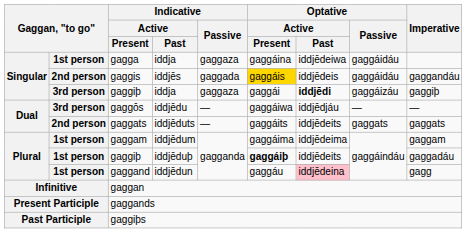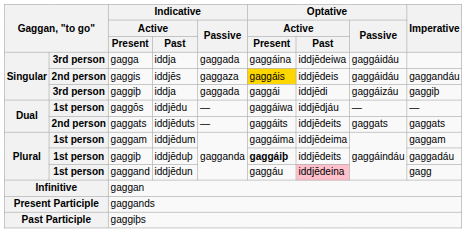 <table class="wikitable mw-collapsible">
 <tr>
 <th colspan="2" rowspan="3">Gaggan, "to go"</th>
 <th colspan="3">Indicative</th>
 <th colspan="3">Optative</th>
 <th rowspan="3">Imperative</th>
 </tr>
 <tr>
 <th colspan="2">Active</th>
 <th rowspan="2">Passive</th>
 <th colspan="2">Active</th>
 <th rowspan="2">Passive</th>
 </tr>
 <tr>
 <th>Present</th>
 <th>Past</th>
 <th>Present</th>
 <th>Past</th>
 </tr>
 <tr>
 <th rowspan="3">Singular</th>
-<th>1st person</th>
+<th>3rd person</th>
 <td>gagga</td>
 <td>iddja</td>
-<td>gaggaza</td>
+<td>gaggada</td>
 <td>gaggáina</td>
 <td>iddjēdeiwa</td>
 <td>gaggáidáu</td>
 <td></td>
 </tr>
 <tr>
 <th>2nd person</th>
 <td>gaggis</td>
 <td>iddjēs</td>
-<td>gaggada</td>
+<td>gaggaza</td>
 <td style="background: gold;">gaggáis</td>
 <td>iddjēdeis</td>
 <td>gaggáidáu</td>
 <td>gaggandáu</td>
 </tr>
 <tr>
 <th>3rd person</th>
 <td>gaggiþ</td>
 <td>iddja</td>
-<td>gaggaza</td>
+<td>gaggada</td>
 <td>gaggái</td>
-<td><strong>iddjēdi</strong></td>
+<td>iddjēdi</td>
 <td>gaggáizáu</td>
 <td>gaggiþ</td>
 </tr>
 <tr>
 <th rowspan="2">Dual</th>
-<th>3rd person</th>
+<th>1st person</th>
 <td>gaggōs</td>
 <td>iddjēdu</td>
 <td>—</td>
 <td>gaggáiwa</td>
 <td>iddjēdjáu</td>
 <td>—</td>
 <td>—</td>
 </tr>
 <tr>
 <th>2nd person</th>
 <td>gaggats</td>
 <td>iddjēduts</td>
 <td>—</td>
 <td>gaggáits</td>
 <td>iddjēdeits</td>
 <td>gaggats</td>
 <td>gaggats</td>
 </tr>
 <tr>
 <th rowspan="3">Plural</th>
 <th>1st person</th>
 <td>gaggam</td>
 <td>iddjēdum</td>
 <td rowspan="3">gagganda</td>
 <td>gaggáima</td>
 <td>iddjēdeima</td>
 <td rowspan="3">gaggáindáu</td>
 <td>gaggam</td>
 </tr>
 <tr>
 <th>1st person</th>
 <td>gaggiþ</td>
 <td>iddjēduþ</td>
 <td><strong>gaggáiþ</strong></td>
 <td>iddjēdeits</td>
 <td>gaggadáu</td>
 </tr>
 <tr>
 <th>1st person</th>
 <td>gaggand</td>
 <td>iddjēdun</td>
 <td>gaggáu</td>
 <td style="background: pink;">iddjēdeina</td>
 <td>gagg</td>
 </tr>
 <tr>
 <th colspan="2">Infinitive</th>
 <td colspan="7">gaggan</td>
 </tr>
 <tr>
 <th colspan="2">Present Participle</th>
 <td colspan="7">gaggands</td>
 </tr>
 <tr>
 <th colspan="2">Past Participle</th>
 <td colspan="7">gaggiþs</td>
 </tr>
 </table>
